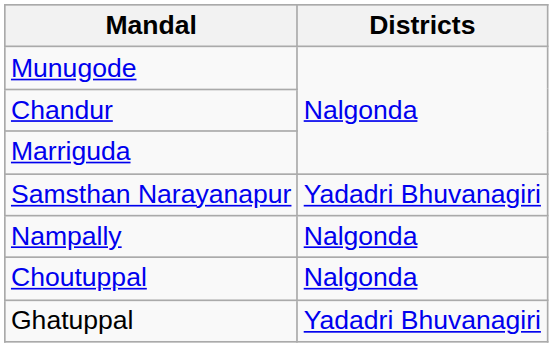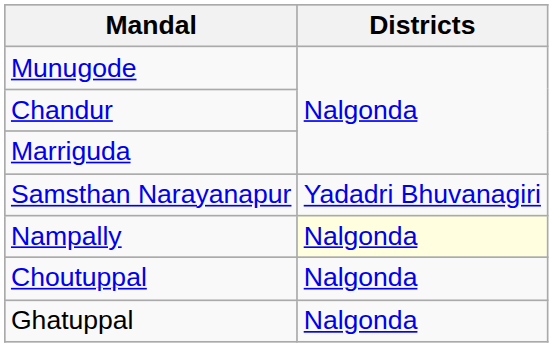 <table class="wikitable sortable static-row-numbers static-row-header-hash">
 <tr>
 <th>Mandal</th>
 <th>Districts</th>
 </tr>
 <tr>
 <td><a href='#'>Munugode</a></td>
 <td rowspan=3><a href='#'>Nalgonda</a></td>
 </tr>
 <tr>
 <td><a href='#'>Chandur</a></td>
 </tr>
 <tr>
 <td><a href='#'>Marriguda</a></td>
 </tr>
 <tr>
 <td><a href='#'>Samsthan Narayanapur</a></td>
 <td><a href='#'>Yadadri Bhuvanagiri</a></td>
 </tr>
 <tr>
 <td><a href='#'>Nampally</a></td>
-<td><a href='#'>Nalgonda</a></td>
+<td style="background: lightyellow;"><a href='#'>Nalgonda</a></td>
 </tr>
 <tr>
 <td><a href='#'>Choutuppal</a></td>
 <td><a href='#'>Nalgonda</a></td>
 </tr>
 <tr>
 <td>Ghatuppal</td>
-<td><a href='#'>Yadadri Bhuvanagiri</a></td>
+<td><a href='#'>Nalgonda</a></td>
 </tr>
 </table>
